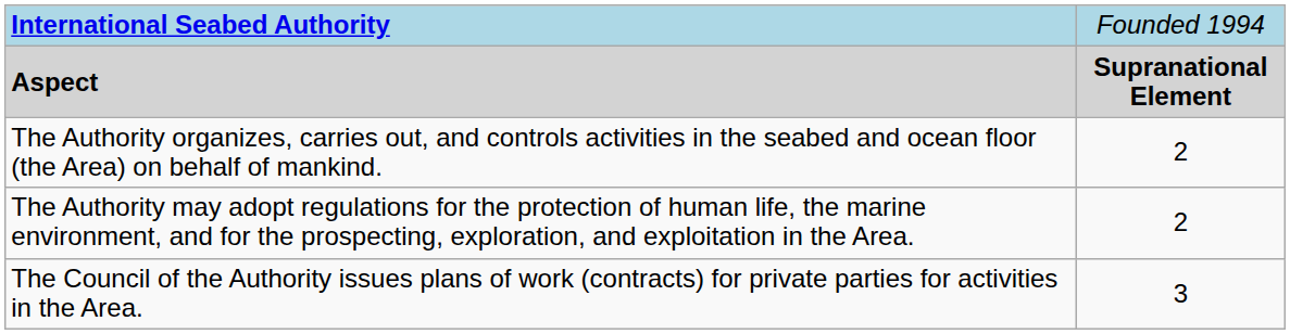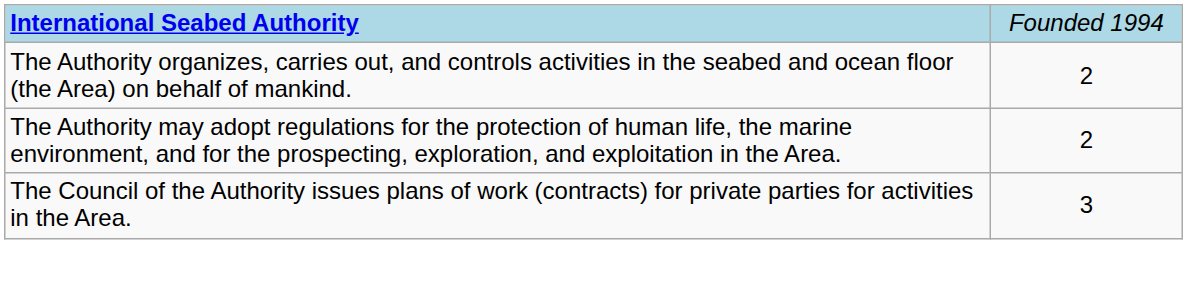 <table class="wikitable">
 <tr>
 <td style="background:lightblue"  align="left" width="650px"><strong><a href='#'>International Seabed Authority</a></strong></td>
 <td style="background:lightblue"  align="center" width="120px"><em>Founded 1994</em></td>
-</tr>
-<tr>
-<td style="background:lightgrey"><strong>Aspect</strong></td>
-<td style="background:lightgrey" align="center" width="120px"><strong>Supranational Element</strong></td>
 </tr>
 <tr>
 <td>The Authority organizes, carries out, and controls activities in the seabed and ocean floor (the Area) on behalf of mankind.</td>
 <td align="center" width="120px">2</td>
 </tr>
 <tr>
 <td>The Authority may adopt regulations for the protection of human life, the marine environment, and for the prospecting, exploration, and exploitation in the Area.</td>
 <td align="center" width="120px">2</td>
 </tr>
 <tr>
 <td>The Council of the Authority issues plans of work (contracts) for private parties for activities in the Area.</td>
 <td align="center" width="120px">3</td>
 </tr>
 </table>
